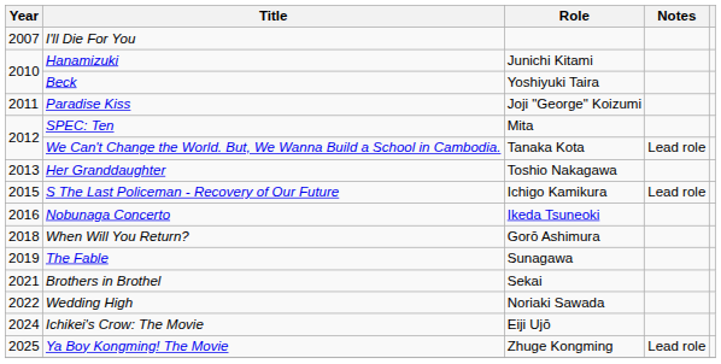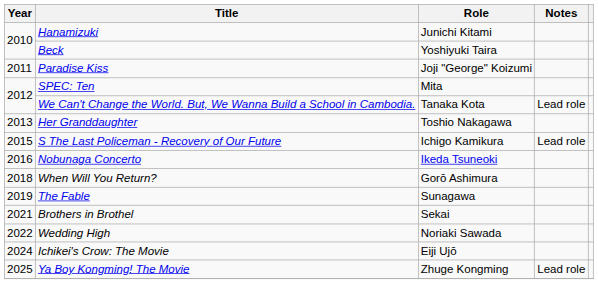 <table class="wikitable">
 <tr>
 <th>Year</th>
 <th>Title</th>
 <th>Role</th>
 <th>Notes</th>
 <th></th>
-</tr>
-<tr>
-<td>2007</td>
-<td><em>I'll Die For You</em></td>
-<td></td>
-<td></td>
-<td></td>
 </tr>
 <tr>
 <td rowspan=2>2010</td>
 <td><em><a href='#'>Hanamizuki</a></em></td>
 <td>Junichi Kitami</td>
 <td></td>
 <td></td>
 </tr>
 <tr>
 <td><em><a href='#'>Beck</a></em></td>
 <td>Yoshiyuki Taira</td>
 <td></td>
 <td></td>
 </tr>
 <tr>
 <td>2011</td>
 <td><em><a href='#'>Paradise Kiss</a></em></td>
 <td>Joji "George" Koizumi</td>
 <td></td>
 <td></td>
 </tr>
 <tr>
 <td rowspan=2>2012</td>
 <td><em><a href='#'>SPEC: Ten</a></em></td>
 <td>Mita</td>
 <td></td>
 <td></td>
 </tr>
 <tr>
 <td><em><a href='#'>We Can't Change the World. But, We Wanna Build a School in Cambodia.</a></em></td>
 <td>Tanaka Kota</td>
 <td>Lead role</td>
 <td></td>
 </tr>
 <tr>
 <td>2013</td>
 <td><em><a href='#'>Her Granddaughter</a></em></td>
 <td>Toshio Nakagawa</td>
 <td></td>
 <td></td>
 </tr>
 <tr>
 <td>2015</td>
 <td><em><a href='#'>S The Last Policeman - Recovery of Our Future</a></em></td>
 <td>Ichigo Kamikura</td>
 <td>Lead role</td>
 <td></td>
 </tr>
 <tr>
 <td>2016</td>
 <td><em><a href='#'>Nobunaga Concerto</a></em></td>
 <td><a href='#'>Ikeda Tsuneoki</a></td>
 <td></td>
 <td></td>
 </tr>
 <tr>
 <td>2018</td>
 <td><em>When Will You Return?</em></td>
 <td>Gorō Ashimura</td>
 <td></td>
 <td></td>
 </tr>
 <tr>
 <td>2019</td>
 <td><em><a href='#'>The Fable</a></em></td>
 <td>Sunagawa</td>
 <td></td>
 <td></td>
 </tr>
 <tr>
 <td>2021</td>
 <td><em>Brothers in Brothel</em></td>
 <td>Sekai</td>
 <td></td>
 <td></td>
 </tr>
 <tr>
 <td>2022</td>
 <td><em>Wedding High</em></td>
 <td>Noriaki Sawada</td>
 <td></td>
 <td></td>
 </tr>
 <tr>
 <td>2024</td>
 <td><em>Ichikei's Crow: The Movie</em></td>
 <td>Eiji Ujō</td>
 <td></td>
 <td></td>
 </tr>
 <tr>
 <td>2025</td>
 <td><em><a href='#'>Ya Boy Kongming! The Movie</a></em></td>
 <td>Zhuge Kongming</td>
 <td>Lead role</td>
 <td></td>
 </tr>
 <tr>
 </tr>
 </table>
